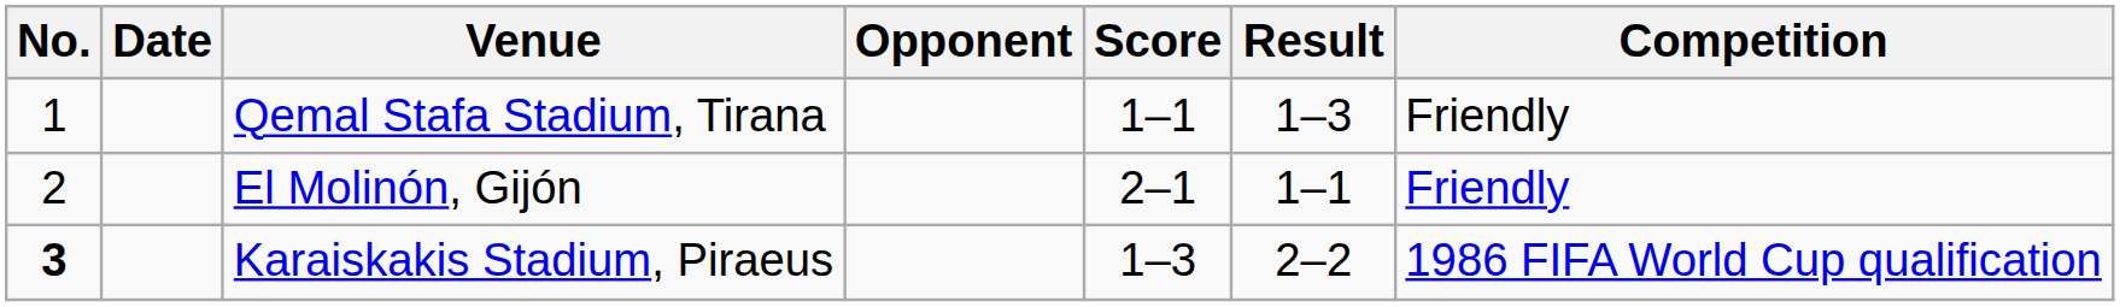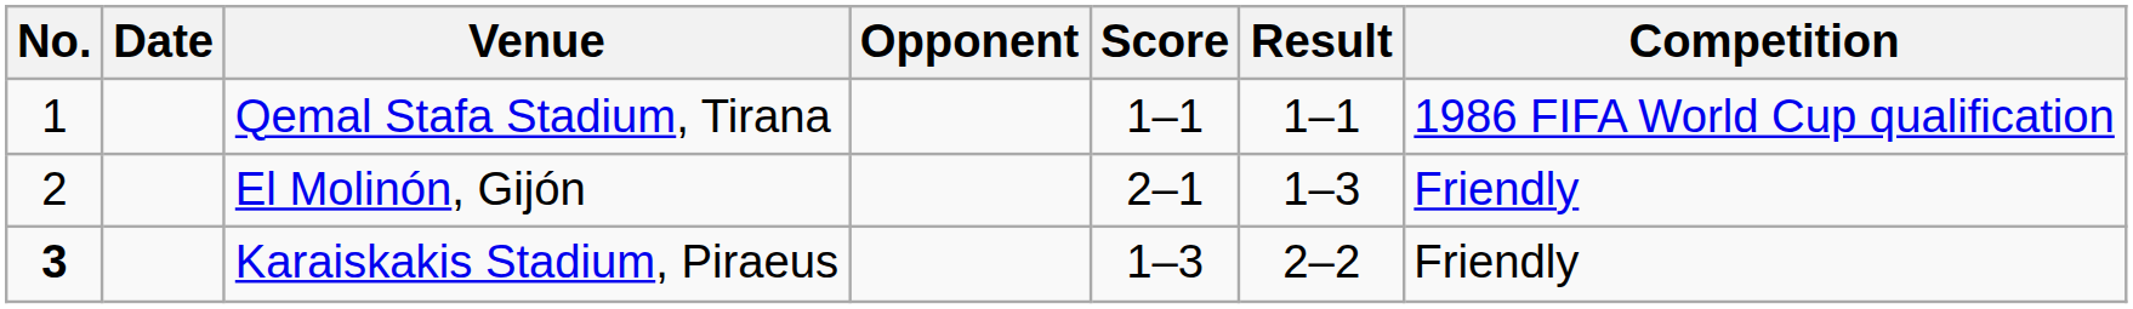 <table class="wikitable sortable">
 <tr>
 <th scope="col">No.</th>
 <th scope="col">Date</th>
 <th scope="col">Venue</th>
 <th scope="col">Opponent</th>
 <th scope="col">Score</th>
 <th scope="col">Result</th>
 <th scope="col">Competition</th>
 </tr>
 <tr>
 <td align="center">1</td>
 <td></td>
 <td><a href='#'>Qemal Stafa Stadium</a>, Tirana</td>
 <td></td>
 <td align="center">1–1</td>
-<td align="center">1–3</td>
-<td>Friendly</td>
+<td align="center">1–1</td>
+<td><a href='#'>1986 FIFA World Cup qualification</a></td>
 </tr>
 <tr>
 <td align="center">2</td>
 <td></td>
 <td><a href='#'>El Molinón</a>, Gijón</td>
 <td></td>
 <td align="center">2–1</td>
-<td align="center">1–1</td>
+<td align="center">1–3</td>
 <td><a href='#'>Friendly</a></td>
 </tr>
 <tr>
 <td align="center"><strong>3</strong></td>
 <td></td>
 <td><a href='#'>Karaiskakis Stadium</a>, Piraeus</td>
 <td></td>
 <td align="center">1–3</td>
 <td align="center">2–2</td>
-<td><a href='#'>1986 FIFA World Cup qualification</a></td>
+<td>Friendly</td>
 </tr>
 </table>
